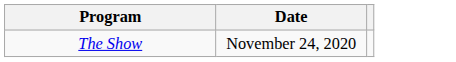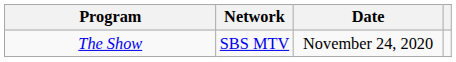 <table class="wikitable" style="text-align:center">
 <tr>
 <th width="200">Program</th>
+<th>Network</th>
 <th width="140">Date</th>
 <th></th>
 </tr>
 <tr>
 <td><em><a href='#'>The Show</a></em></td>
+<td><a href='#'>SBS MTV</a></td>
 <td>November 24, 2020</td>
 <td></td>
 </tr>
 </table>
